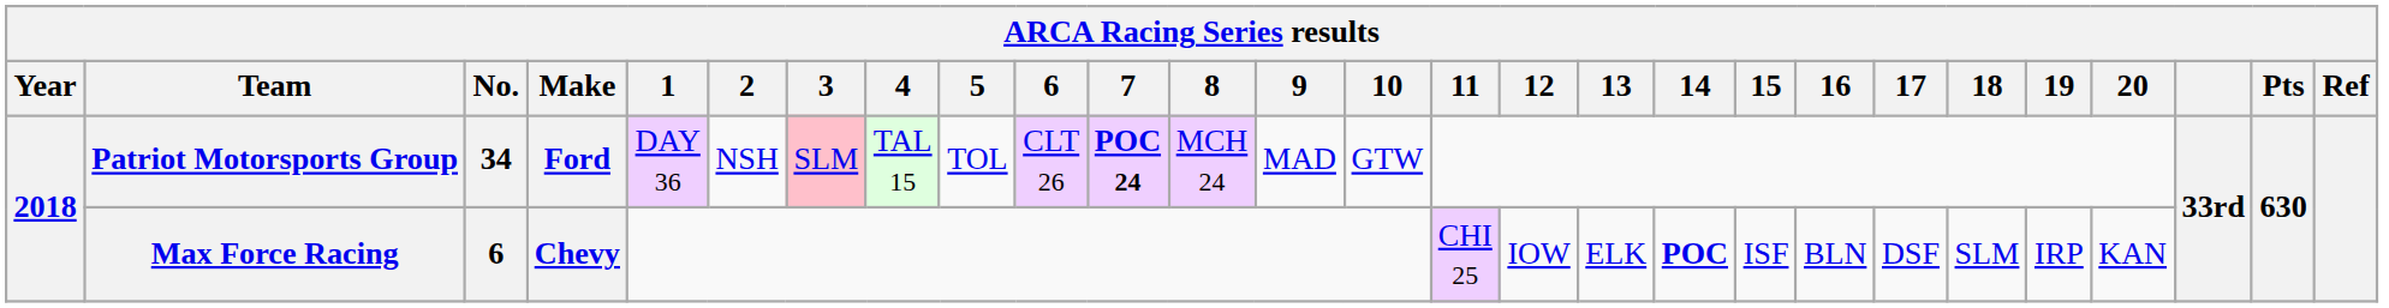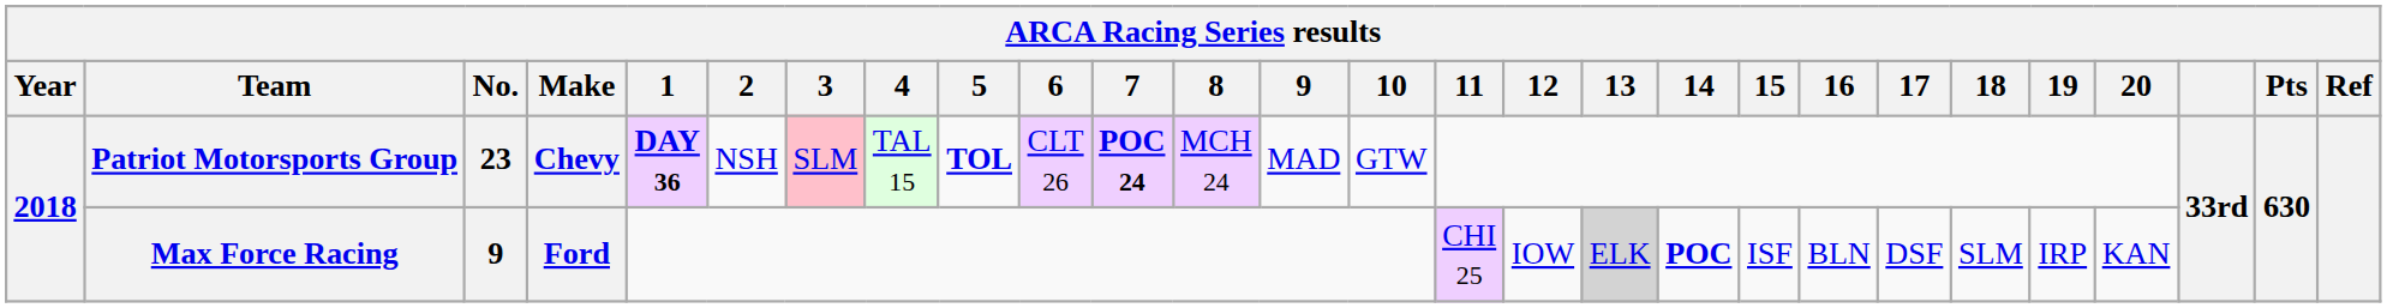 <table class="wikitable" style="text-align:center; font-size:75%">
 <tr>
 <th colspan=27><a href='#'>ARCA Racing Series</a> results</th>
 </tr>
 <tr>
 <th>Year</th>
 <th>Team</th>
 <th>No.</th>
 <th>Make</th>
 <th>1</th>
 <th>2</th>
 <th>3</th>
 <th>4</th>
 <th>5</th>
 <th>6</th>
 <th>7</th>
 <th>8</th>
 <th>9</th>
 <th>10</th>
 <th>11</th>
 <th>12</th>
 <th>13</th>
 <th>14</th>
 <th>15</th>
 <th>16</th>
 <th>17</th>
 <th>18</th>
 <th>19</th>
 <th>20</th>
 <th></th>
 <th>Pts</th>
 <th>Ref</th>
 </tr>
 <tr>
 <th rowspan=2><a href='#'>2018</a></th>
 <th><a href='#'>Patriot Motorsports Group</a></th>
-<th>34</th>
-<th><a href='#'>Ford</a></th>
-<td style="background:#EFCFFF;"><a href='#'>DAY</a><br><small>36</small></td>
+<th>23</th>
+<th><a href='#'>Chevy</a></th>
+<td style="background:#EFCFFF;"><strong><a href='#'>DAY</a><br><small>36</small></strong></td>
 <td><a href='#'>NSH</a></td>
 <td style="background: pink;"><a href='#'>SLM</a></td>
 <td style="background:#DFFFDF;"><a href='#'>TAL</a><br><small>15</small></td>
-<td><a href='#'>TOL</a></td>
+<td><strong><a href='#'>TOL</a></strong></td>
 <td style="background:#EFCFFF;"><a href='#'>CLT</a><br><small>26</small></td>
 <td style="background:#EFCFFF;"><strong><a href='#'>POC</a><br><small>24</small></strong></td>
 <td style="background:#EFCFFF;"><a href='#'>MCH</a><br><small>24</small></td>
 <td><a href='#'>MAD</a></td>
 <td><a href='#'>GTW</a></td>
 <td colspan=10></td>
 <th rowspan=2>33rd</th>
 <th rowspan=2>630</th>
 <th rowspan=2></th>
 </tr>
 <tr>
 <th><a href='#'>Max Force Racing</a></th>
-<th>6</th>
-<th><a href='#'>Chevy</a></th>
+<th>9</th>
+<th><a href='#'>Ford</a></th>
 <td colspan=10></td>
 <td style="background:#EFCFFF;"><a href='#'>CHI</a><br><small>25</small></td>
 <td><a href='#'>IOW</a></td>
-<td><a href='#'>ELK</a></td>
+<td style="background: lightgrey;"><a href='#'>ELK</a></td>
 <td><strong><a href='#'>POC</a></strong></td>
 <td><a href='#'>ISF</a></td>
 <td><a href='#'>BLN</a></td>
 <td><a href='#'>DSF</a></td>
 <td><a href='#'>SLM</a></td>
 <td><a href='#'>IRP</a></td>
 <td><a href='#'>KAN</a></td>
 </tr>
 </table>
